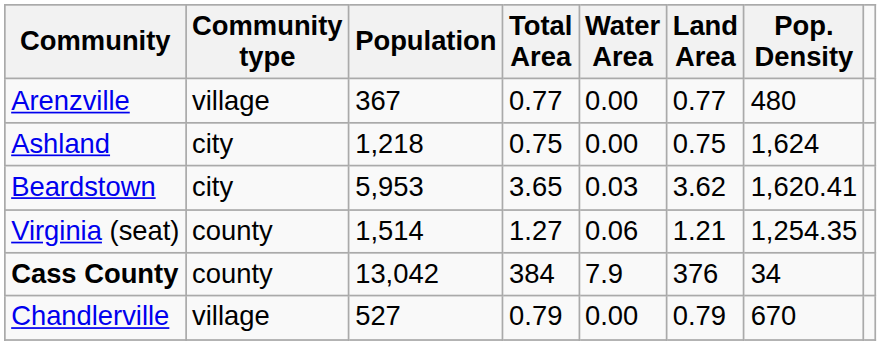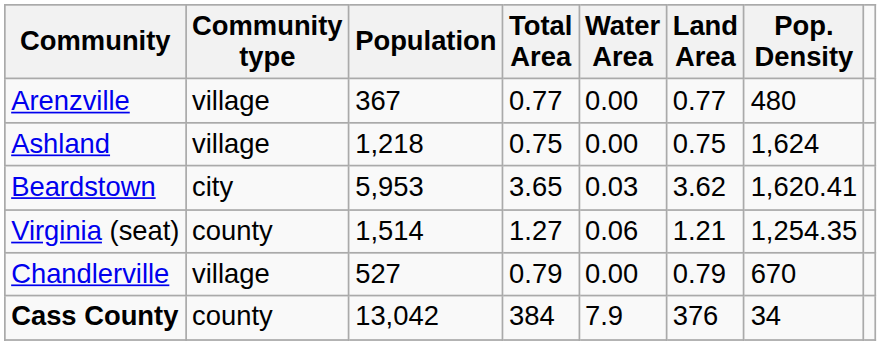 <table class="wikitable sortable">
 <tr>
 <th>Community<br></th>
 <th>Community<br>type</th>
 <th>Population</th>
 <th>Total<br>Area</th>
 <th>Water<br>Area</th>
 <th>Land<br>Area</th>
 <th>Pop.<br>Density</th>
 </tr>
 <tr>
 <td><a href='#'>Arenzville</a></td>
 <td>village</td>
 <td>367</td>
 <td>0.77</td>
 <td>0.00</td>
 <td>0.77</td>
 <td>480</td>
 <td></td>
 </tr>
 <tr>
 <td><a href='#'>Ashland</a></td>
-<td>city</td>
+<td>village</td>
 <td>1,218</td>
 <td>0.75</td>
 <td>0.00</td>
 <td>0.75</td>
 <td>1,624</td>
 <td></td>
 </tr>
 <tr>
 <td><a href='#'>Beardstown</a></td>
 <td>city</td>
 <td>5,953</td>
 <td>3.65</td>
 <td>0.03</td>
 <td>3.62</td>
 <td>1,620.41</td>
 <td></td>
 </tr>
 <tr>
 <td><a href='#'>Virginia</a> (seat)</td>
 <td>county</td>
 <td>1,514</td>
 <td>1.27</td>
 <td>0.06</td>
 <td>1.21</td>
 <td>1,254.35</td>
 <td></td>
 </tr>
 <tr>
+<td><a href='#'>Chandlerville</a></td>
+<td>village</td>
+<td>527</td>
+<td>0.79</td>
+<td>0.00</td>
+<td>0.79</td>
+<td>670</td>
+<td></td>
+</tr>
+<tr>
 <td><strong>Cass County</strong></td>
 <td>county</td>
 <td>13,042</td>
 <td>384</td>
 <td>7.9</td>
 <td>376</td>
 <td>34</td>
 <td></td>
 </tr>
-<tr>
-<td><a href='#'>Chandlerville</a></td>
-<td>village</td>
-<td>527</td>
-<td>0.79</td>
-<td>0.00</td>
-<td>0.79</td>
-<td>670</td>
-<td></td>
-</tr>
 </table>
